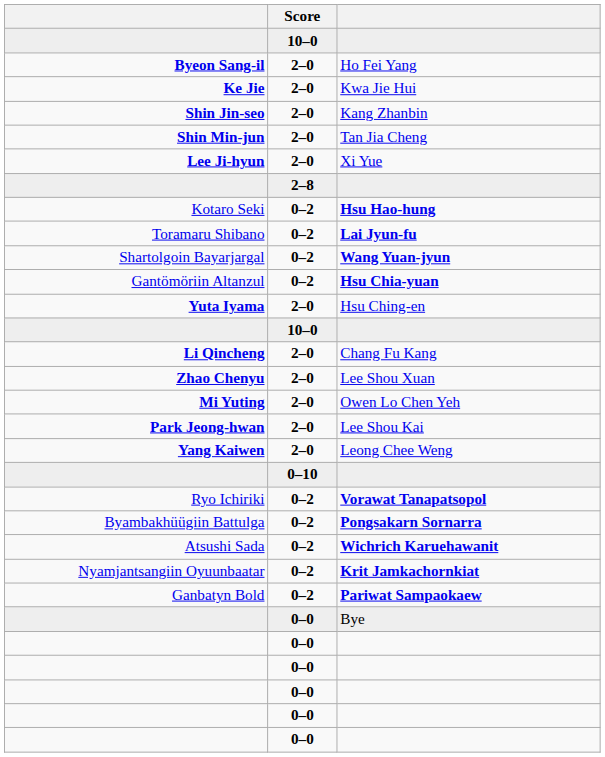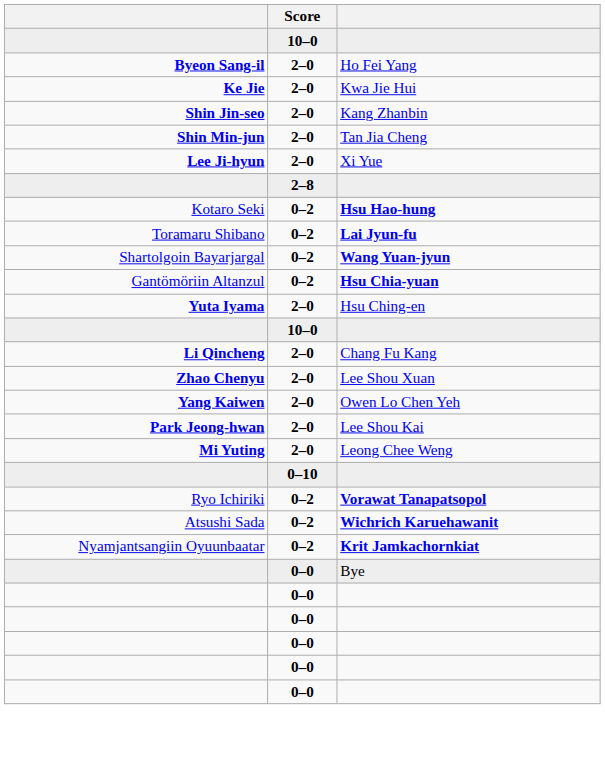 <table class="wikitable" style="text-align: center;">
 <tr>
 <th align="right" width="270"></th>
 <th width="65">Score</th>
 <th align="left" width="270"></th>
 </tr>
 <tr bgcolor=eeeeee>
 <td align=right><strong></strong></td>
 <td align=center><strong>10–0</strong></td>
 <td align=left></td>
 </tr>
 <tr>
 <td align=right><strong><a href='#'>Byeon Sang-il</a></strong></td>
 <td align=center><strong>2–0</strong></td>
 <td align=left><a href='#'>Ho Fei Yang</a></td>
 </tr>
 <tr>
 <td align=right><strong><a href='#'>Ke Jie</a></strong></td>
 <td align=center><strong>2–0</strong></td>
 <td align=left><a href='#'>Kwa Jie Hui</a></td>
 </tr>
 <tr>
 <td align=right><strong><a href='#'>Shin Jin-seo</a></strong></td>
 <td align=center><strong>2–0</strong></td>
 <td align=left><a href='#'>Kang Zhanbin</a></td>
 </tr>
 <tr>
 <td align=right><strong><a href='#'>Shin Min-jun</a></strong></td>
 <td align=center><strong>2–0</strong></td>
 <td align=left><a href='#'>Tan Jia Cheng</a></td>
 </tr>
 <tr>
 <td align=right><strong><a href='#'>Lee Ji-hyun</a></strong></td>
 <td align=center><strong>2–0</strong></td>
 <td align=left><a href='#'>Xi Yue</a></td>
 </tr>
 <tr bgcolor=eeeeee>
 <td align=right></td>
 <td align=center><strong>2–8</strong></td>
 <td align=left><strong></strong></td>
 </tr>
 <tr>
 <td align=right><a href='#'>Kotaro Seki</a></td>
 <td align=center><strong>0–2</strong></td>
 <td align=left><strong><a href='#'>Hsu Hao-hung</a></strong></td>
 </tr>
 <tr>
 <td align=right><a href='#'>Toramaru Shibano</a></td>
 <td align=center><strong>0–2</strong></td>
 <td align=left><strong><a href='#'>Lai Jyun-fu</a></strong></td>
 </tr>
 <tr>
 <td align=right><a href='#'>Shartolgoin Bayarjargal</a></td>
 <td align=center><strong>0–2</strong></td>
 <td align=left><strong><a href='#'>Wang Yuan-jyun</a></strong></td>
 </tr>
 <tr>
 <td align=right><a href='#'>Gantömöriin Altanzul</a></td>
 <td align=center><strong>0–2</strong></td>
 <td align=left><strong><a href='#'>Hsu Chia-yuan</a></strong></td>
 </tr>
 <tr>
 <td align=right><strong><a href='#'>Yuta Iyama</a></strong></td>
 <td align=center><strong>2–0</strong></td>
 <td align=left><a href='#'>Hsu Ching-en</a></td>
 </tr>
 <tr bgcolor=eeeeee>
 <td align=right><strong></strong></td>
 <td align=center><strong>10–0</strong></td>
 <td align=left></td>
 </tr>
 <tr>
 <td align=right><strong><a href='#'>Li Qincheng</a></strong></td>
 <td align=center><strong>2–0</strong></td>
 <td align=left><a href='#'>Chang Fu Kang</a></td>
 </tr>
 <tr>
 <td align=right><strong><a href='#'>Zhao Chenyu</a></strong></td>
 <td align=center><strong>2–0</strong></td>
 <td align=left><a href='#'>Lee Shou Xuan</a></td>
 </tr>
 <tr>
-<td align=right><strong><a href='#'>Mi Yuting</a></strong></td>
+<td align=right><strong><a href='#'>Yang Kaiwen</a></strong></td>
 <td align=center><strong>2–0</strong></td>
 <td align=left><a href='#'>Owen Lo Chen Yeh</a></td>
 </tr>
 <tr>
 <td align=right><strong><a href='#'>Park Jeong-hwan</a></strong></td>
 <td align=center><strong>2–0</strong></td>
 <td align=left><a href='#'>Lee Shou Kai</a></td>
 </tr>
 <tr>
-<td align=right><strong><a href='#'>Yang Kaiwen</a></strong></td>
+<td align=right><strong><a href='#'>Mi Yuting</a></strong></td>
 <td align=center><strong>2–0</strong></td>
 <td align=left><a href='#'>Leong Chee Weng</a></td>
 </tr>
 <tr bgcolor=eeeeee>
 <td align=right></td>
 <td align=center><strong>0–10</strong></td>
 <td align=left><strong></strong></td>
 </tr>
 <tr>
 <td align=right><a href='#'>Ryo Ichiriki</a></td>
 <td align=center><strong>0–2</strong></td>
 <td align=left><strong><a href='#'>Vorawat Tanapatsopol</a></strong></td>
 </tr>
 <tr>
-<td align=right><a href='#'>Byambakhüügiin Battulga</a></td>
-<td align=center><strong>0–2</strong></td>
-<td align=left><strong><a href='#'>Pongsakarn Sornarra</a></strong></td>
-</tr>
-<tr>
 <td align=right><a href='#'>Atsushi Sada</a></td>
 <td align=center><strong>0–2</strong></td>
 <td align=left><strong><a href='#'>Wichrich Karuehawanit</a></strong></td>
 </tr>
 <tr>
 <td align=right><a href='#'>Nyamjantsangiin Oyuunbaatar</a></td>
 <td align=center><strong>0–2</strong></td>
 <td align=left><strong><a href='#'>Krit Jamkachornkiat</a></strong></td>
-</tr>
-<tr>
-<td align=right><a href='#'>Ganbatyn Bold</a></td>
-<td align=center><strong>0–2</strong></td>
-<td align=left><strong><a href='#'>Pariwat Sampaokaew</a></strong></td>
 </tr>
 <tr bgcolor=eeeeee>
 <td align=right><strong></strong></td>
 <td align=center><strong>0–0</strong></td>
 <td align=left>Bye</td>
 </tr>
 <tr>
 <td align=right></td>
 <td align=center><strong>0–0</strong></td>
 <td align=left></td>
 </tr>
 <tr>
 <td align=right></td>
 <td align=center><strong>0–0</strong></td>
 <td align=left></td>
 </tr>
 <tr>
 <td align=right></td>
 <td align=center><strong>0–0</strong></td>
 <td align=left></td>
 </tr>
 <tr>
 <td align=right></td>
 <td align=center><strong>0–0</strong></td>
 <td align=left></td>
 </tr>
 <tr>
 <td align=right></td>
 <td align=center><strong>0–0</strong></td>
 <td align=left></td>
 </tr>
 </table>
